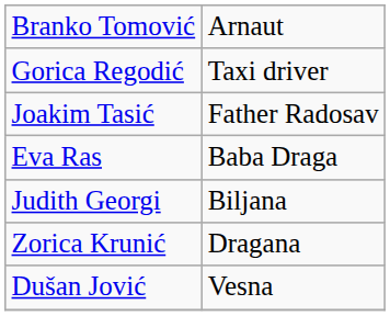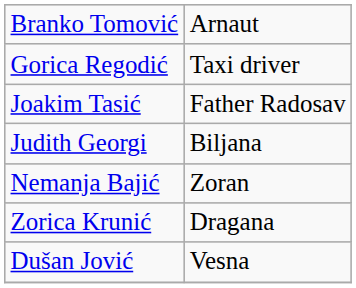 <table class="wikitable">
 <tr>
 <td><a href='#'>Branko Tomović</a></td>
 <td>Arnaut</td>
 </tr>
 <tr>
 <td><a href='#'>Gorica Regodić</a></td>
 <td>Taxi driver</td>
 </tr>
 <tr>
 <td><a href='#'>Joakim Tasić</a></td>
 <td>Father Radosav</td>
 </tr>
 <tr>
-<td><a href='#'>Eva Ras</a></td>
-<td>Baba Draga</td>
+<td><a href='#'>Judith Georgi</a></td>
+<td>Biljana</td>
 </tr>
 <tr>
-<td><a href='#'>Judith Georgi</a></td>
-<td>Biljana</td>
+<td><a href='#'>Nemanja Bajić</a></td>
+<td>Zoran</td>
 </tr>
 <tr>
 <td><a href='#'>Zorica Krunić</a></td>
 <td>Dragana</td>
 </tr>
 <tr>
 <td><a href='#'>Dušan Jović</a></td>
 <td>Vesna</td>
 </tr>
 <tr>
 </tr>
 </table>
